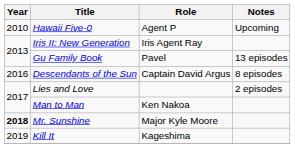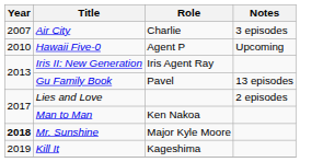 <table class="wikitable">
 <tr>
 <th>Year</th>
 <th>Title</th>
 <th>Role</th>
 <th>Notes</th>
+</tr>
+<tr>
+<td>2007</td>
+<td><em><a href='#'>Air City</a></em></td>
+<td>Charlie</td>
+<td>3 episodes</td>
 </tr>
 <tr>
 <td>2010</td>
 <td><em><a href='#'>Hawaii Five-0</a></em></td>
 <td>Agent P</td>
 <td>Upcoming</td>
 </tr>
 <tr>
 <td rowspan=2>2013</td>
 <td><em><a href='#'>Iris II: New Generation</a></em></td>
 <td>Iris Agent Ray</td>
 <td></td>
 </tr>
 <tr>
 <td><em><a href='#'>Gu Family Book</a></em></td>
 <td>Pavel</td>
 <td>13 episodes</td>
-</tr>
-<tr>
-<td>2016</td>
-<td><em><a href='#'>Descendants of the Sun</a></em></td>
-<td>Captain David Argus</td>
-<td>8 episodes</td>
 </tr>
 <tr>
 <td rowspan=2>2017</td>
 <td><em>Lies and Love</em></td>
 <td></td>
 <td>2 episodes</td>
 </tr>
 <tr>
 <td><em><a href='#'>Man to Man</a></em></td>
 <td>Ken Nakoa</td>
 <td></td>
 </tr>
 <tr>
 <td><strong>2018</strong></td>
 <td><em><a href='#'>Mr. Sunshine</a></em></td>
 <td>Major Kyle Moore</td>
 <td></td>
 </tr>
 <tr>
 <td>2019</td>
 <td><em><a href='#'>Kill It</a></em></td>
 <td>Kageshima</td>
 <td></td>
 </tr>
 <tr>
 </tr>
 </table>
